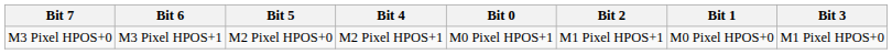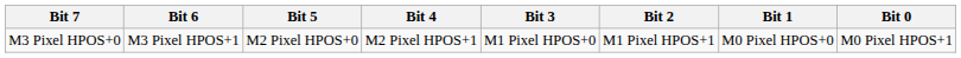 <table class="wikitable">
 <tr>
 <th>Bit 7</th>
 <th>Bit 6</th>
 <th>Bit 5</th>
 <th>Bit 4</th>
-<th>Bit 0</th>
+<th>Bit 3</th>
 <th>Bit 2</th>
 <th>Bit 1</th>
-<th>Bit 3</th>
+<th>Bit 0</th>
 </tr>
 <tr>
 <td>M3 Pixel HPOS+0</td>
 <td>M3 Pixel HPOS+1</td>
 <td>M2 Pixel HPOS+0</td>
 <td>M2 Pixel HPOS+1</td>
-<td>M0 Pixel HPOS+1</td>
+<td>M1 Pixel HPOS+0</td>
 <td>M1 Pixel HPOS+1</td>
 <td>M0 Pixel HPOS+0</td>
-<td>M1 Pixel HPOS+0</td>
+<td>M0 Pixel HPOS+1</td>
 </tr>
 </table>
